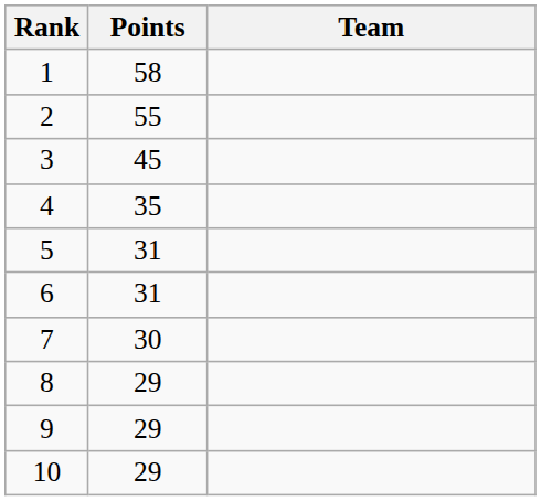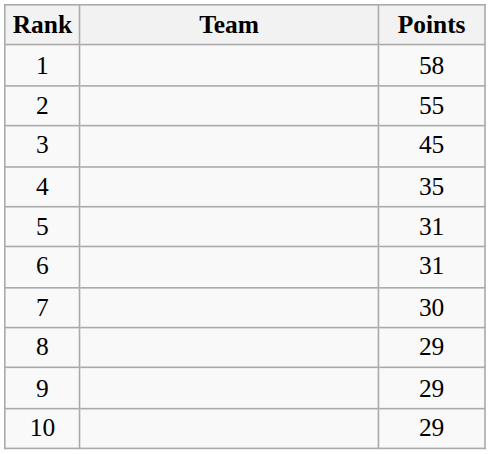 <table class="wikitable" style="text-align:center;">
 <tr>
 <th width=40>Rank</th>
+<th width=180>Team</th>
 <th width=60>Points</th>
-<th width=180>Team</th>
 </tr>
 <tr>
 <td>1</td>
+<td align=left></td>
 <td>58</td>
-<td align=left></td>
 </tr>
 <tr>
 <td>2</td>
+<td align=left></td>
 <td>55</td>
-<td align=left></td>
 </tr>
 <tr>
 <td>3</td>
+<td align=left></td>
 <td>45</td>
-<td align=left></td>
 </tr>
 <tr>
 <td>4</td>
+<td align=left></td>
 <td>35</td>
-<td align=left></td>
 </tr>
 <tr>
 <td>5</td>
+<td align=left></td>
 <td>31</td>
-<td align=left></td>
 </tr>
 <tr>
 <td>6</td>
+<td align=left></td>
 <td>31</td>
-<td align=left></td>
 </tr>
 <tr>
 <td>7</td>
+<td align=left></td>
 <td>30</td>
-<td align=left></td>
 </tr>
 <tr>
 <td>8</td>
+<td align=left></td>
 <td>29</td>
-<td align=left></td>
 </tr>
 <tr>
 <td>9</td>
+<td align=left></td>
 <td>29</td>
-<td align=left></td>
 </tr>
 <tr>
 <td>10</td>
+<td align=left></td>
 <td>29</td>
-<td align=left></td>
 </tr>
 </table>
